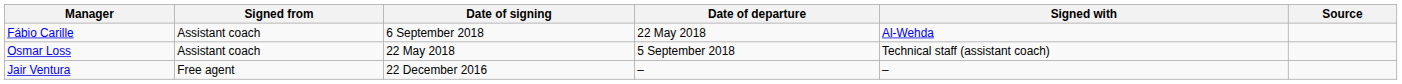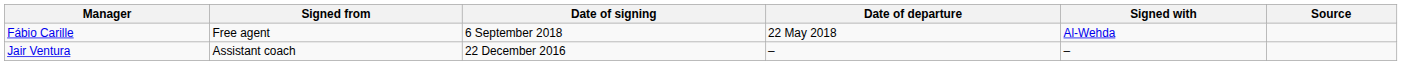 <table class="wikitable sortable" style="width:90%; text-align:center; font-size:95%; text-align:left;">
 <tr>
 <th>Manager</th>
 <th>Signed from</th>
 <th>Date of signing</th>
 <th>Date of departure</th>
 <th>Signed with</th>
 <th>Source</th>
 </tr>
 <tr>
 <td> <a href='#'>Fábio Carille</a></td>
-<td>Assistant coach</td>
+<td>Free agent</td>
 <td>6 September 2018</td>
 <td>22 May 2018</td>
 <td> <a href='#'>Al-Wehda</a></td>
 <td></td>
 </tr>
 <tr>
-<td> <a href='#'>Osmar Loss</a></td>
+<td> <a href='#'>Jair Ventura</a></td>
 <td>Assistant coach</td>
-<td>22 May 2018</td>
-<td>5 September 2018</td>
-<td>Technical staff (assistant coach)</td>
-<td></td>
-</tr>
-<tr>
-<td> <a href='#'>Jair Ventura</a></td>
-<td>Free agent</td>
 <td>22 December 2016</td>
 <td>–</td>
 <td>–</td>
 <td></td>
 </tr>
 </table>
